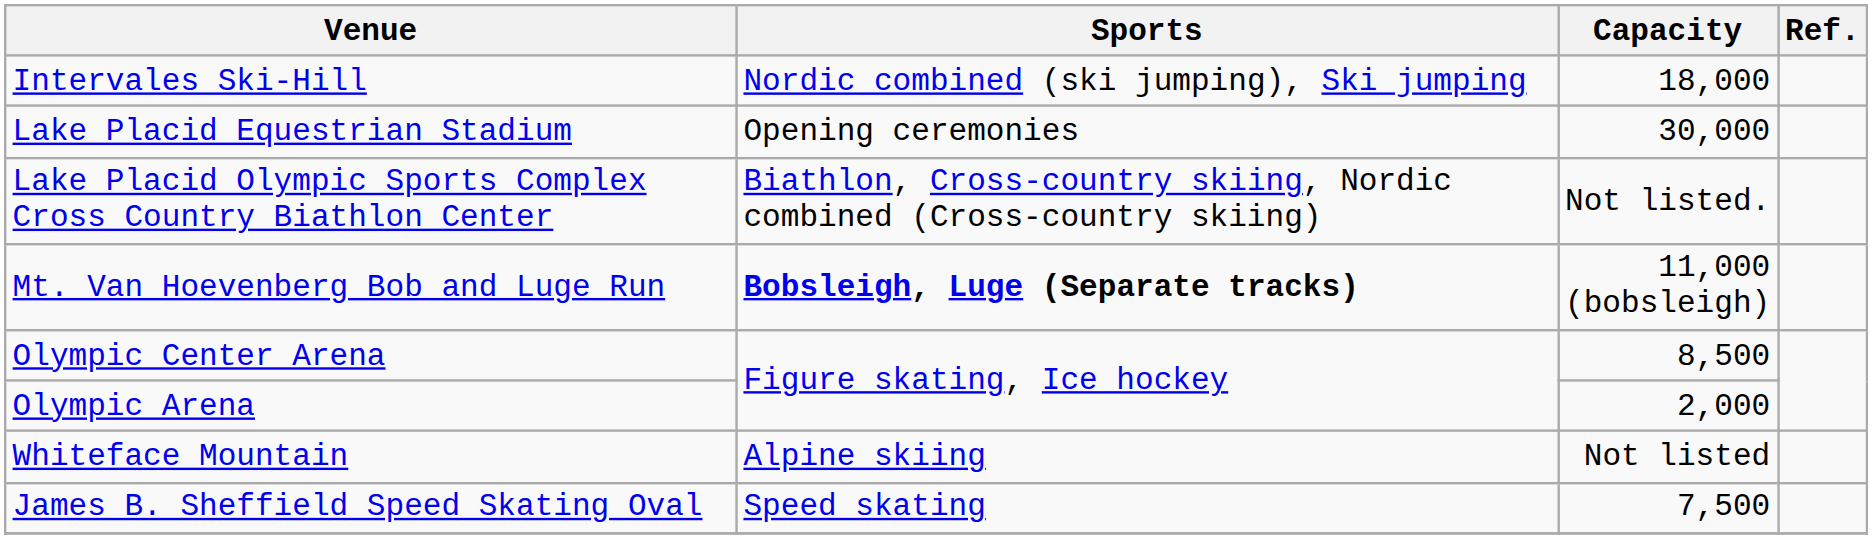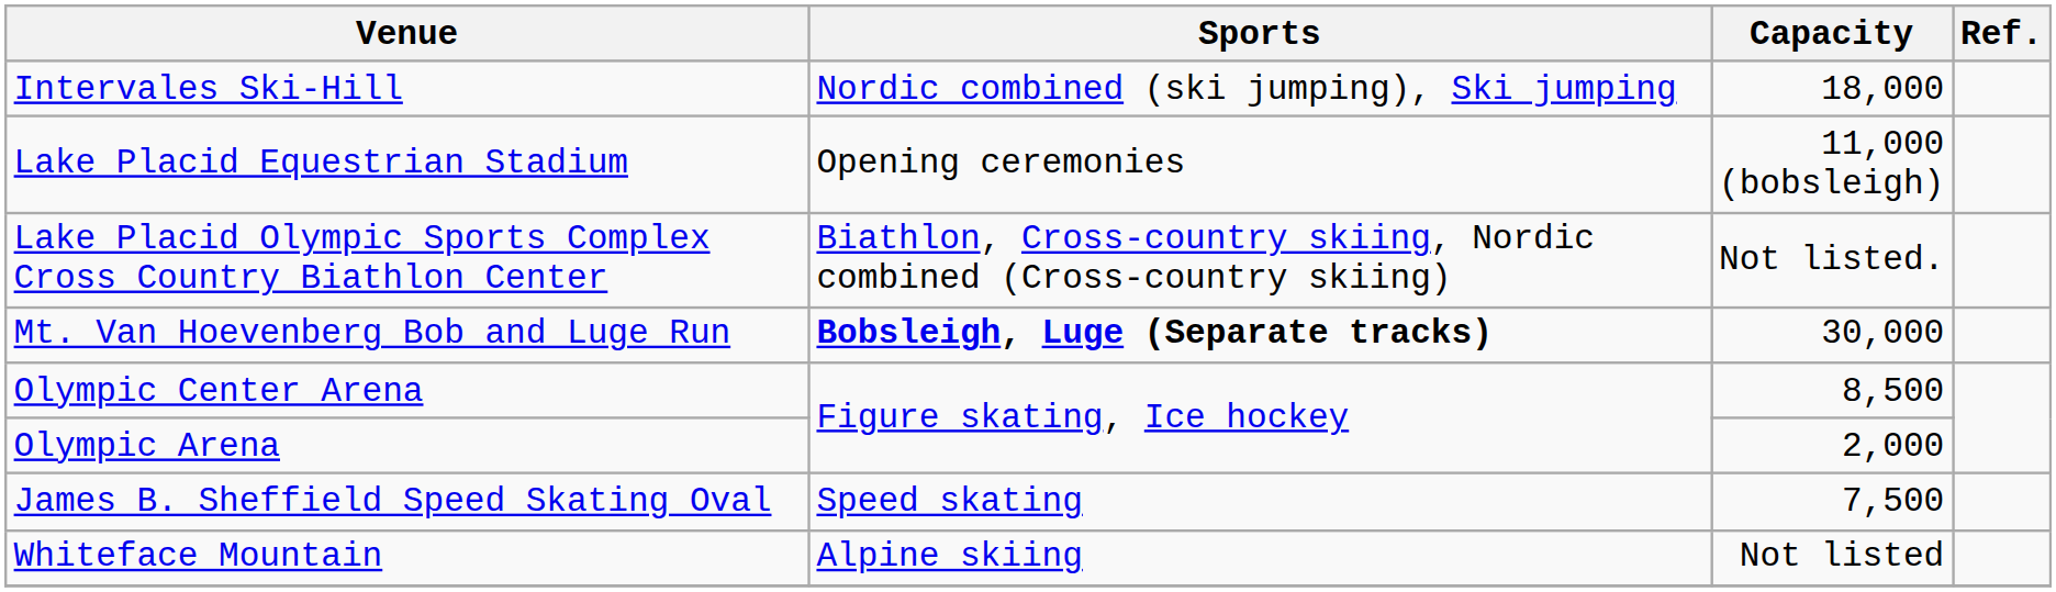 <table class="wikitable sortable" width=780px>
 <tr>
 <th width=40%>Venue</th>
 <th class="unsortable" width=45%>Sports</th>
 <th width=10%>Capacity</th>
 <th class="unsortable">Ref.</th>
 </tr>
 <tr>
 <td><a href='#'>Intervales Ski-Hill</a></td>
 <td><a href='#'>Nordic combined</a> (ski jumping), <a href='#'>Ski jumping</a></td>
 <td align="right">18,000</td>
 <td align=center></td>
 </tr>
 <tr>
 <td><a href='#'>Lake Placid Equestrian Stadium</a></td>
 <td>Opening ceremonies</td>
-<td align="right">30,000</td>
+<td align="right">11,000 (bobsleigh)</td>
 <td align=center></td>
 </tr>
 <tr>
 <td><a href='#'>Lake Placid Olympic Sports Complex Cross Country Biathlon Center</a></td>
 <td><a href='#'>Biathlon</a>, <a href='#'>Cross-country skiing</a>, Nordic combined (Cross-country skiing)</td>
 <td align="right">Not listed.</td>
 <td align=center></td>
 </tr>
 <tr>
 <td><a href='#'>Mt. Van Hoevenberg Bob and Luge Run</a></td>
 <td><strong><a href='#'>Bobsleigh</a>, <a href='#'>Luge</a> (Separate tracks)</strong></td>
-<td align="right">11,000 (bobsleigh)</td>
+<td align="right">30,000</td>
 <td align=center></td>
 </tr>
 <tr>
 <td><a href='#'>Olympic Center Arena</a></td>
 <td rowspan=2><a href='#'>Figure skating</a>, <a href='#'>Ice hockey</a></td>
 <td align="right">8,500</td>
 <td align=center rowspan=2></td>
 </tr>
 <tr>
 <td><a href='#'>Olympic Arena</a></td>
 <td align="right">2,000</td>
 </tr>
 <tr>
+<td><a href='#'>James B. Sheffield Speed Skating Oval</a></td>
+<td><a href='#'>Speed skating</a></td>
+<td align="right">7,500</td>
+<td align=center></td>
+</tr>
+<tr>
 <td><a href='#'>Whiteface Mountain</a></td>
 <td><a href='#'>Alpine skiing</a></td>
 <td align="right">Not listed</td>
 <td align=center></td>
 </tr>
 <tr>
-<td><a href='#'>James B. Sheffield Speed Skating Oval</a></td>
-<td><a href='#'>Speed skating</a></td>
-<td align="right">7,500</td>
-<td align=center></td>
-</tr>
-<tr>
 </tr>
 </table>
